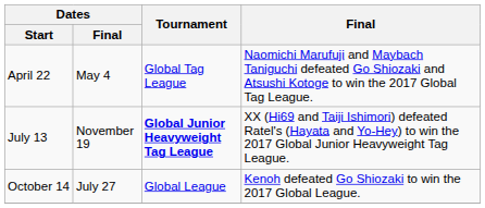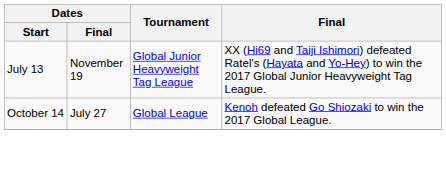 <table class="wikitable">
 <tr>
 <th colspan=2>Dates</th>
 <th rowspan=2 scope="col" style="width: 120px;">Tournament</th>
 <th rowspan=2>Final</th>
 </tr>
 <tr>
 <th scope="col" style="width: 80px;">Start</th>
 <th scope="col" style="width: 80px;">Final</th>
 </tr>
 <tr>
-<td>April 22</td>
-<td>May 4</td>
-<td><a href='#'>Global Tag League</a></td>
-<td><a href='#'>Naomichi Marufuji</a> and <a href='#'>Maybach Taniguchi</a> defeated <a href='#'>Go Shiozaki</a> and <a href='#'>Atsushi Kotoge</a> to win the 2017 Global Tag League.</td>
-</tr>
-<tr>
 <td>July 13</td>
 <td>November 19</td>
-<td><strong><a href='#'>Global Junior Heavyweight Tag League</a></strong></td>
+<td><a href='#'>Global Junior Heavyweight Tag League</a></td>
 <td>XX (<a href='#'>Hi69</a> and <a href='#'>Taiji Ishimori</a>) defeated Ratel's (<a href='#'>Hayata</a> and <a href='#'>Yo-Hey</a>) to win the 2017 Global Junior Heavyweight Tag League.</td>
 </tr>
 <tr>
 <td>October 14</td>
 <td>July 27</td>
 <td><a href='#'>Global League</a></td>
 <td><a href='#'>Kenoh</a> defeated <a href='#'>Go Shiozaki</a> to win the 2017 Global League.</td>
 </tr>
 <tr>
 </tr>
 </table>
